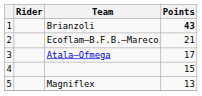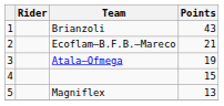 <table class="wikitable">
 <tr>
 <th></th>
 <th>Rider</th>
 <th>Team</th>
 <th>Points</th>
 </tr>
 <tr>
 <td>1</td>
 <td></td>
 <td>Brianzoli</td>
-<td align=right><strong>43</strong></td>
+<td align=right>43</td>
 </tr>
 <tr>
 <td>2</td>
 <td></td>
 <td>Ecoflam–B.F.B.–Mareco</td>
 <td align=right>21</td>
 </tr>
 <tr>
 <td>3</td>
 <td></td>
 <td><a href='#'>Atala–Ofmega</a></td>
-<td align=right>17</td>
+<td align=right>19</td>
 </tr>
 <tr>
 <td>4</td>
 <td></td>
 <td></td>
 <td align=right>15</td>
 </tr>
 <tr>
 <td>5</td>
 <td></td>
 <td>Magniflex</td>
 <td align=right>13</td>
 </tr>
 <tr>
 </tr>
 </table>
